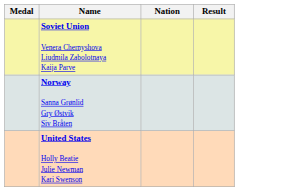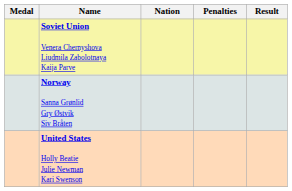 <table class=wikitable style="border:1px solid #AAAAAA;font-size:90%">
 <tr bgcolor="#E4E4E4">
 <th style="border-bottom:1px solid #AAAAAA" width=50>Medal</th>
 <th style="border-bottom:1px solid #AAAAAA" width=160>Name</th>
 <th style="border-bottom:1px solid #AAAAAA" width=80>Nation</th>
+<th style="border-bottom:1px solid #AAAAAA" width=80>Penalties</th>
 <th style="border-bottom:1px solid #AAAAAA" width=60>Result</th>
 </tr>
 <tr bgcolor="#F7F6A8">
 <td align="center"></td>
 <td><strong><a href='#'>Soviet Union</a></strong><br><br><small><a href='#'>Venera Chernyshova</a><br><a href='#'>Liudmila Zabolotnaya</a><br><a href='#'>Kaija Parve</a></small></td>
 <td></td>
 <td align="center"></td>
+<td align="center"></td>
 </tr>
 <tr bgcolor="#DCE5E5">
 <td align="center"></td>
 <td><strong><a href='#'>Norway</a></strong><br><br><small><a href='#'>Sanna Grønlid</a><br><a href='#'>Gry Østvik</a><br><a href='#'>Siv Bråten</a></small></td>
 <td></td>
+<td align="center"></td>
 <td align="right"></td>
 </tr>
 <tr bgcolor="#FFDAB9">
 <td align="center"></td>
 <td><strong><a href='#'>United States</a></strong><br><br><small><a href='#'>Holly Beatie</a><br><a href='#'>Julie Newman</a><br><a href='#'>Kari Swenson</a></small></td>
 <td></td>
+<td align="center"></td>
 <td align="right"></td>
 </tr>
 </table>
